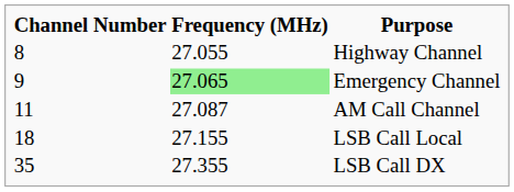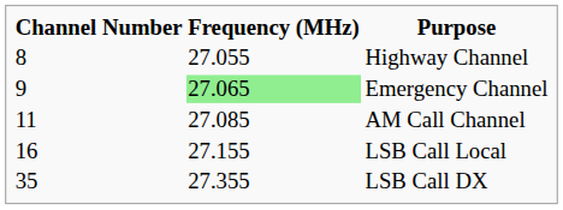 <table class="infobox" style="float: right">
 <tr>
 <th>Channel Number</th>
 <th>Frequency (MHz)</th>
 <th>Purpose</th>
 </tr>
 <tr>
 <td>8</td>
 <td>27.055</td>
 <td>Highway Channel</td>
 </tr>
 <tr>
 <td>9</td>
 <td style="background: lightgreen;">27.065</td>
 <td>Emergency Channel</td>
 </tr>
 <tr>
 <td>11</td>
-<td>27.087</td>
+<td>27.085</td>
 <td>AM Call Channel</td>
 </tr>
 <tr>
-<td>18</td>
+<td>16</td>
 <td>27.155</td>
 <td>LSB Call Local</td>
 </tr>
 <tr>
 <td>35</td>
 <td>27.355</td>
 <td>LSB Call DX</td>
 </tr>
 </table>
